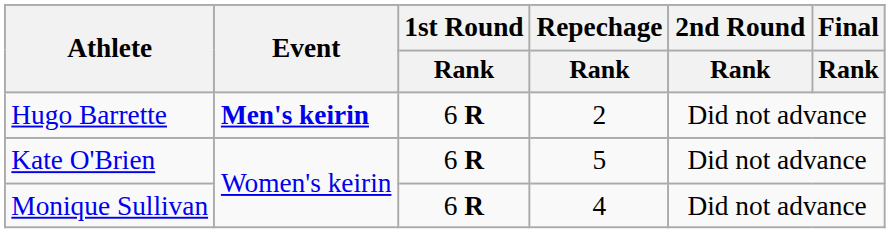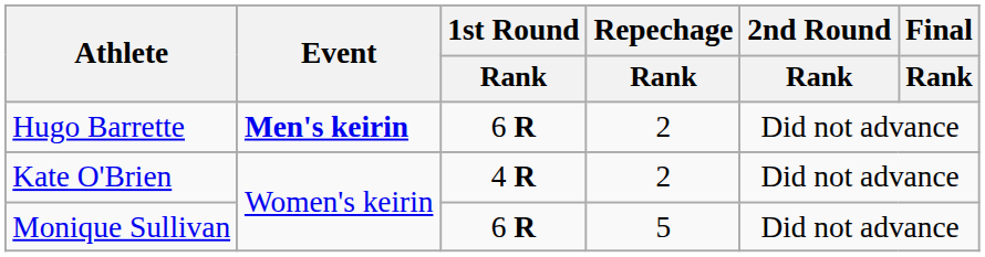 <table class="wikitable" style="font-size:90%">
 <tr>
 <th rowspan=2>Athlete</th>
 <th rowspan=2>Event</th>
 <th>1st Round</th>
 <th>Repechage</th>
 <th>2nd Round</th>
 <th>Final</th>
 </tr>
 <tr style="font-size:95%">
 <th>Rank</th>
 <th>Rank</th>
 <th>Rank</th>
 <th>Rank</th>
 </tr>
 <tr align=center>
 <td align=left><a href='#'>Hugo Barrette</a></td>
 <td align=left><strong><a href='#'>Men's keirin</a></strong></td>
 <td>6 <strong>R</strong></td>
 <td>2</td>
 <td colspan=2>Did not advance</td>
 </tr>
 <tr align=center>
 <td align=left><a href='#'>Kate O'Brien</a></td>
 <td align=left rowspan="2"><a href='#'>Women's keirin</a></td>
-<td>6 <strong>R</strong></td>
-<td>5</td>
+<td>4 <strong>R</strong></td>
+<td>2</td>
 <td colspan=2>Did not advance</td>
 </tr>
 <tr align=center>
 <td align=left><a href='#'>Monique Sullivan</a></td>
 <td>6 <strong>R</strong></td>
-<td>4</td>
+<td>5</td>
 <td colspan=2>Did not advance</td>
 </tr>
 </table>
